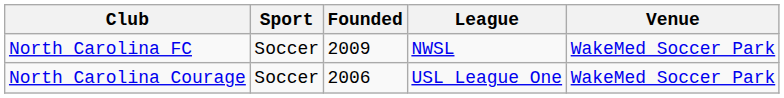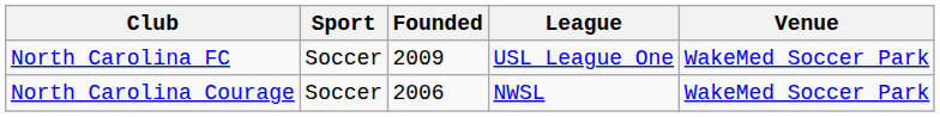 <table class="wikitable sortable">
 <tr>
 <th>Club</th>
 <th>Sport</th>
 <th>Founded</th>
 <th>League</th>
 <th>Venue</th>
 </tr>
 <tr>
 <td><a href='#'>North Carolina FC</a></td>
 <td>Soccer</td>
 <td align center>2009</td>
-<td><a href='#'>NWSL</a></td>
+<td><a href='#'>USL League One</a></td>
 <td><a href='#'>WakeMed Soccer Park</a></td>
 </tr>
 <tr>
 <td><a href='#'>North Carolina Courage</a></td>
 <td>Soccer</td>
 <td align center>2006</td>
-<td><a href='#'>USL League One</a></td>
+<td><a href='#'>NWSL</a></td>
 <td><a href='#'>WakeMed Soccer Park</a></td>
 </tr>
 </table>
